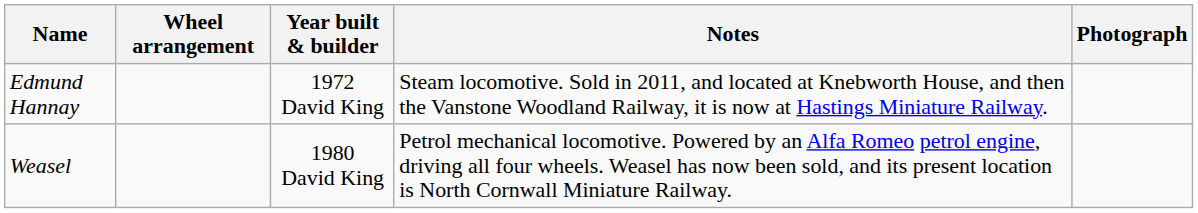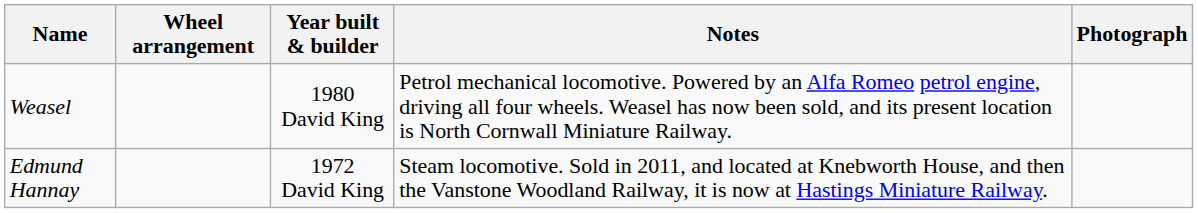 <table class="wikitable">
 <tr>
 <th>Name</th>
 <th>Wheel arrangement</th>
 <th>Year built & builder</th>
 <th>Notes</th>
 <th>Photograph</th>
 </tr>
 <tr>
+<td><em>Weasel</em></td>
+<td align="center"></td>
+<td align="center">1980<br>David King</td>
+<td>Petrol mechanical locomotive. Powered by an <a href='#'>Alfa Romeo</a> <a href='#'>petrol engine</a>, driving all four wheels. Weasel has now been sold, and its present location is North Cornwall Miniature Railway.</td>
+<td></td>
+</tr>
+<tr>
 <td><em>Edmund Hannay</em></td>
 <td align="center"></td>
 <td align="center">1972<br>David King</td>
 <td>Steam locomotive. Sold in 2011, and located at Knebworth House, and then the Vanstone Woodland Railway, it is now at <a href='#'>Hastings Miniature Railway</a>.</td>
 <td></td>
 </tr>
-<tr>
-<td><em>Weasel</em></td>
-<td align="center"></td>
-<td align="center">1980<br>David King</td>
-<td>Petrol mechanical locomotive. Powered by an <a href='#'>Alfa Romeo</a> <a href='#'>petrol engine</a>, driving all four wheels. Weasel has now been sold, and its present location is North Cornwall Miniature Railway.</td>
-<td></td>
-</tr>
 </table>
